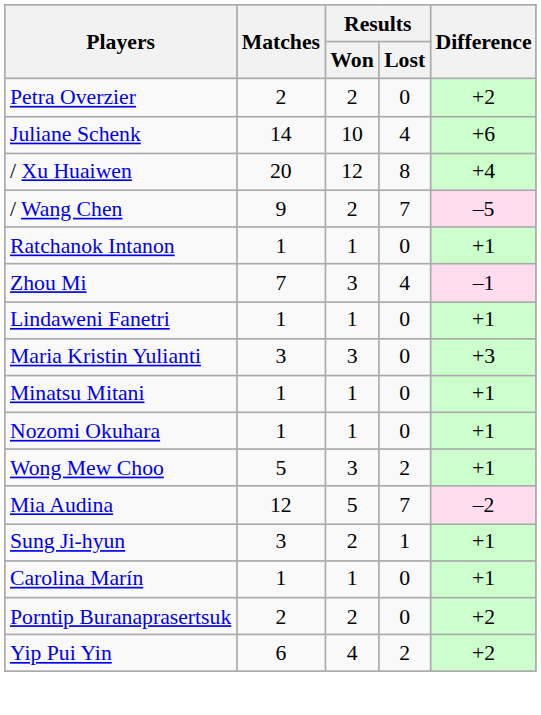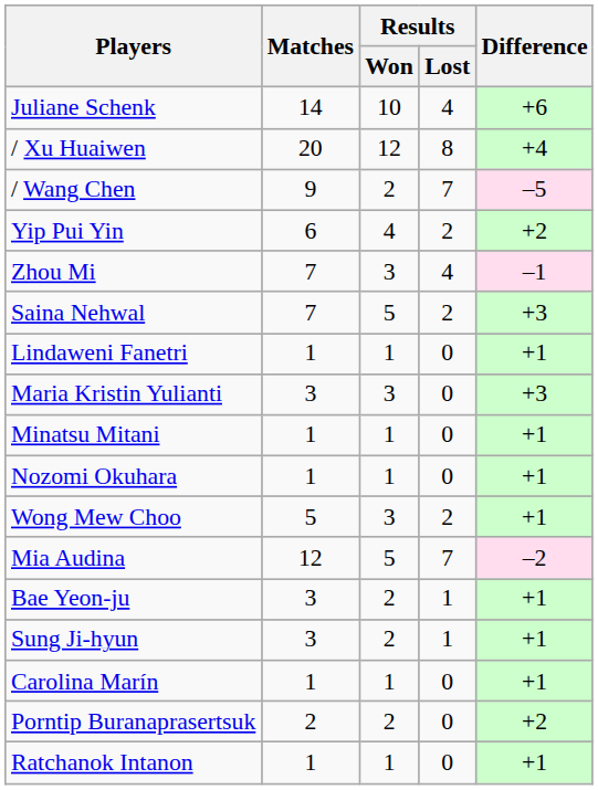 <table class=wikitable style="text-align:center; font-size:small">
 <tr>
 <th rowspan="2">Players</th>
 <th rowspan="2">Matches</th>
 <th colspan="2">Results</th>
 <th rowspan="2">Difference</th>
 </tr>
 <tr>
 <th>Won</th>
 <th>Lost</th>
-</tr>
-<tr>
-<td align="left"> <a href='#'>Petra Overzier</a></td>
-<td>2</td>
-<td>2</td>
-<td>0</td>
-<td bgcolor="#ccffcc">+2</td>
 </tr>
 <tr>
 <td align="left"> <a href='#'>Juliane Schenk</a></td>
 <td>14</td>
 <td>10</td>
 <td>4</td>
 <td bgcolor="#ccffcc">+6</td>
 </tr>
 <tr>
 <td align="left">/ <a href='#'>Xu Huaiwen</a></td>
 <td>20</td>
 <td>12</td>
 <td>8</td>
 <td bgcolor="#ccffcc">+4</td>
 </tr>
 <tr>
 <td align="left">/ <a href='#'>Wang Chen</a></td>
 <td>9</td>
 <td>2</td>
 <td>7</td>
 <td bgcolor="#ffddee">–5</td>
 </tr>
 <tr>
-<td align="left"> <a href='#'>Ratchanok Intanon</a></td>
-<td>1</td>
-<td>1</td>
-<td>0</td>
-<td bgcolor="#ccffcc">+1</td>
+<td align="left"> <a href='#'>Yip Pui Yin</a></td>
+<td>6</td>
+<td>4</td>
+<td>2</td>
+<td bgcolor="#ccffcc">+2</td>
 </tr>
 <tr>
 <td align="left"> <a href='#'>Zhou Mi</a></td>
 <td>7</td>
 <td>3</td>
 <td>4</td>
 <td bgcolor="#ffddee">–1</td>
+</tr>
+<tr>
+<td align="left"> <a href='#'>Saina Nehwal</a></td>
+<td>7</td>
+<td>5</td>
+<td>2</td>
+<td bgcolor="#ccffcc">+3</td>
 </tr>
 <tr>
 <td align="left"> <a href='#'>Lindaweni Fanetri</a></td>
 <td>1</td>
 <td>1</td>
 <td>0</td>
 <td bgcolor="#ccffcc">+1</td>
 </tr>
 <tr>
 <td align="left"> <a href='#'>Maria Kristin Yulianti</a></td>
 <td>3</td>
 <td>3</td>
 <td>0</td>
 <td bgcolor="#ccffcc">+3</td>
 </tr>
 <tr>
 <td align="left"> <a href='#'>Minatsu Mitani</a></td>
 <td>1</td>
 <td>1</td>
 <td>0</td>
 <td bgcolor="#ccffcc">+1</td>
 </tr>
 <tr>
 <td align="left"> <a href='#'>Nozomi Okuhara</a></td>
 <td>1</td>
 <td>1</td>
 <td>0</td>
 <td bgcolor="#ccffcc">+1</td>
 </tr>
 <tr>
 <td align="left"> <a href='#'>Wong Mew Choo</a></td>
 <td>5</td>
 <td>3</td>
 <td>2</td>
 <td bgcolor="#ccffcc">+1</td>
 </tr>
 <tr>
 <td align="left"> <a href='#'>Mia Audina</a></td>
 <td>12</td>
 <td>5</td>
 <td>7</td>
 <td bgcolor="#ffddee">–2</td>
 </tr>
 <tr>
+<td align="left"> <a href='#'>Bae Yeon-ju</a></td>
+<td>3</td>
+<td>2</td>
+<td>1</td>
+<td bgcolor="#ccffcc">+1</td>
+</tr>
+<tr>
 <td align="left"> <a href='#'>Sung Ji-hyun</a></td>
 <td>3</td>
 <td>2</td>
 <td>1</td>
 <td bgcolor="#ccffcc">+1</td>
 </tr>
 <tr>
 <td align="left"> <a href='#'>Carolina Marín</a></td>
 <td>1</td>
 <td>1</td>
 <td>0</td>
 <td bgcolor="#ccffcc">+1</td>
 </tr>
 <tr>
 <td align="left"> <a href='#'>Porntip Buranaprasertsuk</a></td>
 <td>2</td>
 <td>2</td>
 <td>0</td>
 <td bgcolor="#ccffcc">+2</td>
 </tr>
 <tr>
-<td align="left"> <a href='#'>Yip Pui Yin</a></td>
-<td>6</td>
-<td>4</td>
-<td>2</td>
-<td bgcolor="#ccffcc">+2</td>
+<td align="left"> <a href='#'>Ratchanok Intanon</a></td>
+<td>1</td>
+<td>1</td>
+<td>0</td>
+<td bgcolor="#ccffcc">+1</td>
 </tr>
 </table>
